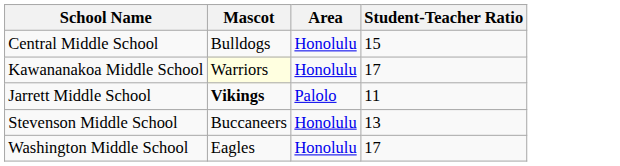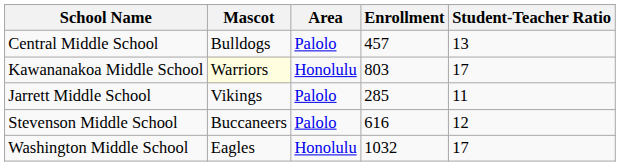 <table class="wikitable">
 <tr>
 <th>School Name</th>
 <th>Mascot</th>
 <th>Area</th>
+<th>Enrollment</th>
 <th>Student-Teacher Ratio</th>
 </tr>
 <tr>
 <td>Central Middle School</td>
 <td>Bulldogs</td>
-<td><a href='#'>Honolulu</a></td>
-<td>15</td>
+<td><a href='#'>Palolo</a></td>
+<td>457</td>
+<td>13</td>
 </tr>
 <tr>
 <td>Kawananakoa Middle School</td>
 <td style="background: lightyellow;">Warriors</td>
 <td><a href='#'>Honolulu</a></td>
+<td>803</td>
 <td>17</td>
 </tr>
 <tr>
 <td>Jarrett Middle School</td>
-<td><strong>Vikings</strong></td>
+<td>Vikings</td>
 <td><a href='#'>Palolo</a></td>
+<td>285</td>
 <td>11</td>
 </tr>
 <tr>
 <td>Stevenson Middle School</td>
 <td>Buccaneers</td>
-<td><a href='#'>Honolulu</a></td>
-<td>13</td>
+<td><a href='#'>Palolo</a></td>
+<td>616</td>
+<td>12</td>
 </tr>
 <tr>
 <td>Washington Middle School</td>
 <td>Eagles</td>
 <td><a href='#'>Honolulu</a></td>
+<td>1032</td>
 <td>17</td>
 </tr>
 </table>
